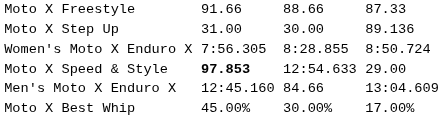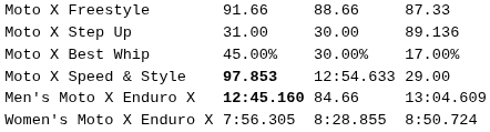 <table>
 <tr>
 <td>Moto X Freestyle</td>
 <td></td>
 <td>91.66</td>
 <td></td>
 <td>88.66</td>
 <td></td>
 <td>87.33</td>
 </tr>
 <tr>
 <td>Moto X Step Up</td>
 <td></td>
 <td>31.00</td>
 <td></td>
 <td>30.00</td>
 <td></td>
 <td>89.136</td>
 </tr>
 <tr>
-<td>Women's Moto X Enduro X</td>
+<td>Moto X Best Whip</td>
 <td></td>
-<td>7:56.305</td>
+<td>45.00%</td>
 <td></td>
-<td>8:28.855</td>
+<td>30.00%</td>
 <td></td>
-<td>8:50.724</td>
+<td>17.00%</td>
 </tr>
 <tr>
 <td>Moto X Speed & Style</td>
 <td></td>
 <td><strong>97.853</strong></td>
 <td></td>
 <td>12:54.633</td>
 <td></td>
 <td>29.00</td>
 </tr>
 <tr>
 <td>Men's Moto X Enduro X</td>
 <td></td>
-<td>12:45.160</td>
+<td><strong>12:45.160</strong></td>
 <td></td>
 <td>84.66</td>
 <td></td>
 <td>13:04.609</td>
 </tr>
 <tr>
-<td>Moto X Best Whip</td>
+<td>Women's Moto X Enduro X</td>
 <td></td>
-<td>45.00%</td>
+<td>7:56.305</td>
 <td></td>
-<td>30.00%</td>
+<td>8:28.855</td>
 <td></td>
-<td>17.00%</td>
+<td>8:50.724</td>
 </tr>
 </table>
